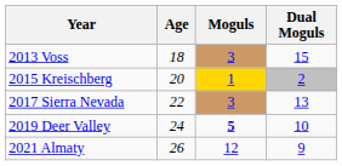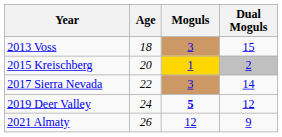 <table class=wikitable style="text-align:center">
 <tr>
 <th style="width:160px;"> Year </th>
 <th> Age </th>
 <th style="width:70px;">Moguls</th>
 <th style="width:70px;">Dual Moguls</th>
 </tr>
 <tr>
 <td align=left> <a href='#'>2013 Voss</a></td>
 <td><em>18</em></td>
 <td bgcolor="cc9966"><a href='#'>3</a></td>
 <td><a href='#'>15</a></td>
 </tr>
 <tr>
 <td align=left> <a href='#'>2015 Kreischberg</a></td>
 <td><em>20</em></td>
 <td bgcolor="gold"><a href='#'>1</a></td>
 <td bgcolor="silver"><a href='#'>2</a></td>
 </tr>
 <tr>
 <td align=left> <a href='#'>2017 Sierra Nevada</a></td>
 <td><em>22</em></td>
 <td bgcolor="cc9966"><a href='#'>3</a></td>
-<td><a href='#'>13</a></td>
+<td><a href='#'>14</a></td>
 </tr>
 <tr>
 <td align=left> <a href='#'>2019 Deer Valley</a></td>
 <td><em>24</em></td>
 <td><strong><a href='#'>5</a></strong></td>
-<td><a href='#'>10</a></td>
+<td><a href='#'>12</a></td>
 </tr>
 <tr>
 <td align=left> <a href='#'>2021 Almaty</a></td>
 <td><em>26</em></td>
 <td><a href='#'>12</a></td>
 <td><a href='#'>9</a></td>
 </tr>
 </table>
